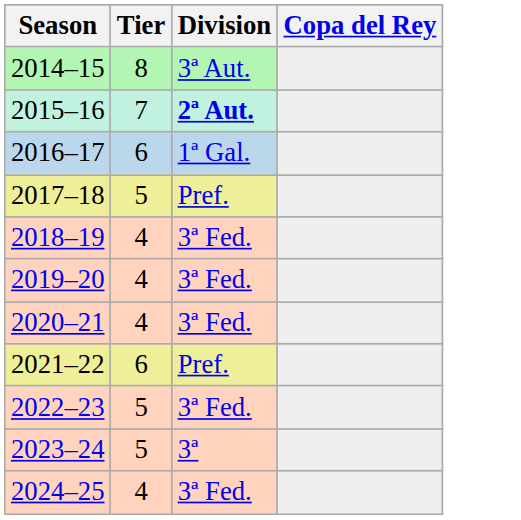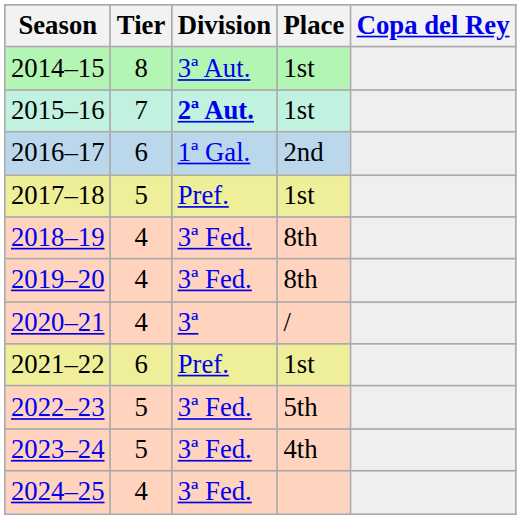 <table class="wikitable">
 <tr style="background:#f0f6fa;">
 <th>Season</th>
 <th>Tier</th>
 <th>Division</th>
+<th>Place</th>
 <th><a href='#'>Copa del Rey</a></th>
 </tr>
 <tr>
 <td style="background:#B3F5B3;">2014–15</td>
 <td style="background:#B3F5B3;" align="center">8</td>
 <td style="background:#B3F5B3;"><a href='#'>3ª Aut.</a></td>
+<td style="background:#B3F5B3;">1st</td>
 <th style="background:#efefef;"></th>
 </tr>
 <tr>
 <td style="background:#C0F2DF;">2015–16</td>
 <td style="background:#C0F2DF;" align="center">7</td>
 <td style="background:#C0F2DF;"><strong><a href='#'>2ª Aut.</a></strong></td>
+<td style="background:#C0F2DF;">1st</td>
 <td style="background:#efefef;"></td>
 </tr>
 <tr>
 <td style="background:#BBD7EC;">2016–17</td>
 <td style="background:#BBD7EC;" align="center">6</td>
 <td style="background:#BBD7EC;"><a href='#'>1ª Gal.</a></td>
+<td style="background:#BBD7EC;">2nd</td>
 <th style="background:#efefef;"></th>
 </tr>
 <tr>
 <td style="background:#EFEF99;">2017–18</td>
 <td style="background:#EFEF99;" align=center>5</td>
 <td style="background:#EFEF99;"><a href='#'>Pref.</a></td>
+<td style="background:#EFEF99;">1st</td>
 <th style="background:#efefef;"></th>
 </tr>
 <tr>
 <td style="background:#FFD3BD;"><a href='#'>2018–19</a></td>
 <td style="background:#FFD3BD;" align="center">4</td>
 <td style="background:#FFD3BD;"><a href='#'>3ª Fed.</a></td>
+<td style="background:#FFD3BD;">8th</td>
 <th style="background:#efefef;"></th>
 </tr>
 <tr>
 <td style="background:#FFD3BD;"><a href='#'>2019–20</a></td>
 <td style="background:#FFD3BD;" align="center">4</td>
 <td style="background:#FFD3BD;"><a href='#'>3ª Fed.</a></td>
+<td style="background:#FFD3BD;">8th</td>
 <th style="background:#efefef;"></th>
 </tr>
 <tr>
 <td style="background:#FFD3BD;"><a href='#'>2020–21</a></td>
 <td style="background:#FFD3BD;" align="center">4</td>
-<td style="background:#FFD3BD;"><a href='#'>3ª Fed.</a></td>
+<td style="background:#FFD3BD;"><a href='#'>3ª</a></td>
+<td style="background:#FFD3BD;"> / </td>
 <th style="background:#efefef;"></th>
 </tr>
 <tr>
 <td style="background:#EFEF99;">2021–22</td>
 <td style="background:#EFEF99;" align=center>6</td>
 <td style="background:#EFEF99;"><a href='#'>Pref.</a></td>
+<td style="background:#EFEF99;">1st</td>
 <th style="background:#efefef;"></th>
 </tr>
 <tr>
 <td style="background:#FFD3BD;"><a href='#'>2022–23</a></td>
 <td style="background:#FFD3BD;" align="center">5</td>
 <td style="background:#FFD3BD;"><a href='#'>3ª Fed.</a></td>
+<td style="background:#FFD3BD;">5th</td>
 <th style="background:#efefef;"></th>
 </tr>
 <tr>
 <td style="background:#FFD3BD;"><a href='#'>2023–24</a></td>
 <td style="background:#FFD3BD;" align="center">5</td>
-<td style="background:#FFD3BD;"><a href='#'>3ª</a></td>
+<td style="background:#FFD3BD;"><a href='#'>3ª Fed.</a></td>
+<td style="background:#FFD3BD;">4th</td>
 <th style="background:#efefef;"></th>
 </tr>
 <tr>
 <td style="background:#FFD3BD;"><a href='#'>2024–25</a></td>
 <td style="background:#FFD3BD;" align="center">4</td>
 <td style="background:#FFD3BD;"><a href='#'>3ª Fed.</a></td>
+<td style="background:#FFD3BD;"></td>
 <th style="background:#efefef;"></th>
 </tr>
 </table>
